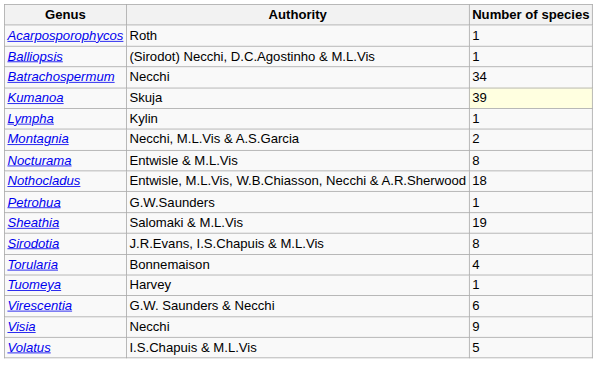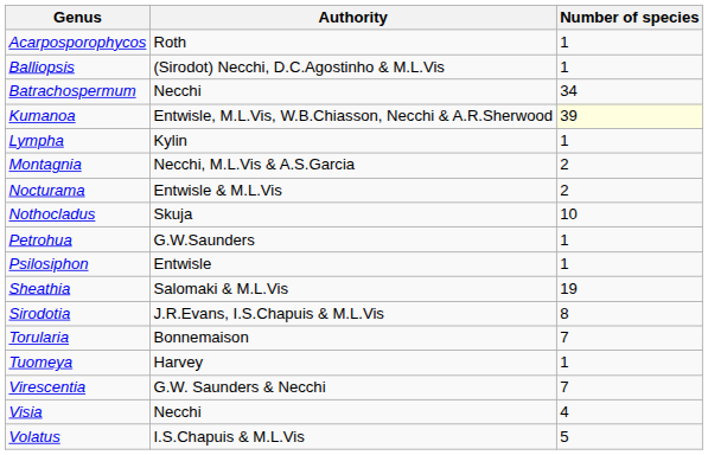 <table class="wikitable">
 <tr>
 <th>Genus</th>
 <th>Authority</th>
 <th>Number of species</th>
 </tr>
 <tr>
 <td><em><a href='#'>Acarposporophycos</a></em></td>
 <td>Roth</td>
 <td>1</td>
 </tr>
 <tr>
 <td><em><a href='#'>Balliopsis</a></em></td>
 <td>(Sirodot) Necchi, D.C.Agostinho & M.L.Vis</td>
 <td>1</td>
 </tr>
 <tr>
 <td><em><a href='#'>Batrachospermum</a></em></td>
 <td>Necchi</td>
 <td>34</td>
 </tr>
 <tr>
 <td><em><a href='#'>Kumanoa</a></em></td>
-<td>Skuja</td>
+<td>Entwisle, M.L.Vis, W.B.Chiasson, Necchi & A.R.Sherwood</td>
 <td style="background: lightyellow;">39</td>
 </tr>
 <tr>
 <td><em><a href='#'>Lympha</a></em></td>
 <td>Kylin</td>
 <td>1</td>
 </tr>
 <tr>
 <td><em><a href='#'>Montagnia</a></em></td>
 <td>Necchi, M.L.Vis & A.S.Garcia</td>
 <td>2</td>
 </tr>
 <tr>
 <td><em><a href='#'>Nocturama</a></em></td>
 <td>Entwisle & M.L.Vis</td>
-<td>8</td>
+<td>2</td>
 </tr>
 <tr>
 <td><em><a href='#'>Nothocladus</a></em></td>
-<td>Entwisle, M.L.Vis, W.B.Chiasson, Necchi & A.R.Sherwood</td>
-<td>18</td>
+<td>Skuja</td>
+<td>10</td>
 </tr>
 <tr>
 <td><em><a href='#'>Petrohua</a></em></td>
 <td>G.W.Saunders</td>
+<td>1</td>
+</tr>
+<tr>
+<td><em><a href='#'>Psilosiphon</a></em></td>
+<td>Entwisle</td>
 <td>1</td>
 </tr>
 <tr>
 <td><em><a href='#'>Sheathia</a></em></td>
 <td>Salomaki & M.L.Vis</td>
 <td>19</td>
 </tr>
 <tr>
 <td><em><a href='#'>Sirodotia</a></em></td>
 <td>J.R.Evans, I.S.Chapuis & M.L.Vis</td>
 <td>8</td>
 </tr>
 <tr>
 <td><em><a href='#'>Torularia</a></em></td>
 <td>Bonnemaison</td>
-<td>4</td>
+<td>7</td>
 </tr>
 <tr>
 <td><em><a href='#'>Tuomeya</a></em></td>
 <td>Harvey</td>
 <td>1</td>
 </tr>
 <tr>
 <td><em><a href='#'>Virescentia</a></em></td>
 <td>G.W. Saunders & Necchi</td>
-<td>6</td>
+<td>7</td>
 </tr>
 <tr>
 <td><em><a href='#'>Visia</a></em></td>
 <td>Necchi</td>
-<td>9</td>
+<td>4</td>
 </tr>
 <tr>
 <td><em><a href='#'>Volatus</a></em></td>
 <td>I.S.Chapuis & M.L.Vis</td>
 <td>5</td>
 </tr>
 </table>
